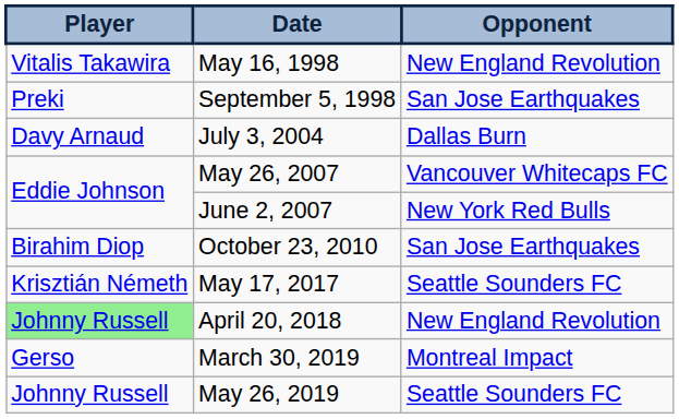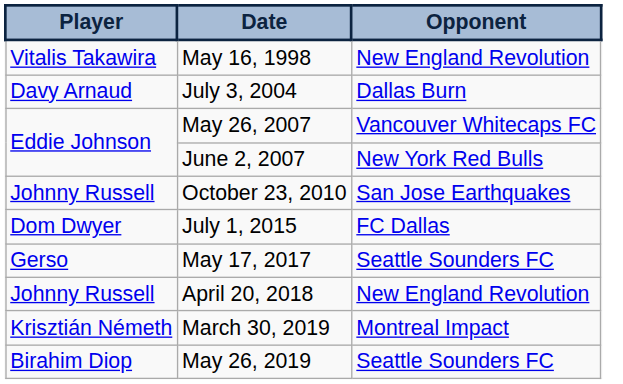 <table class="wikitable">
 <tr>
 <th style="background:#A7BCD6; color:#0C2340; border:2px solid #0C2340;">Player</th>
 <th style="background:#A7BCD6; color:#0C2340; border:2px solid #0C2340;">Date</th>
 <th style="background:#A7BCD6; color:#0C2340; border:2px solid #0C2340;">Opponent</th>
 </tr>
 <tr>
 <td> <a href='#'>Vitalis Takawira</a></td>
 <td>May 16, 1998</td>
 <td><a href='#'>New England Revolution</a></td>
-</tr>
-<tr>
-<td> <a href='#'>Preki</a></td>
-<td>September 5, 1998</td>
-<td><a href='#'>San Jose Earthquakes</a></td>
 </tr>
 <tr>
 <td> <a href='#'>Davy Arnaud</a></td>
 <td>July 3, 2004</td>
 <td><a href='#'>Dallas Burn</a></td>
 </tr>
 <tr>
 <td rowspan="2"> <a href='#'>Eddie Johnson</a></td>
 <td>May 26, 2007</td>
 <td><a href='#'>Vancouver Whitecaps FC</a></td>
 </tr>
 <tr>
 <td>June 2, 2007</td>
 <td><a href='#'>New York Red Bulls</a></td>
 </tr>
 <tr>
-<td> <a href='#'>Birahim Diop</a></td>
+<td> <a href='#'>Johnny Russell</a></td>
 <td>October 23, 2010</td>
 <td><a href='#'>San Jose Earthquakes</a></td>
 </tr>
 <tr>
-<td> <a href='#'>Krisztián Németh</a></td>
+<td> <a href='#'>Dom Dwyer</a></td>
+<td>July 1, 2015</td>
+<td><a href='#'>FC Dallas</a></td>
+</tr>
+<tr>
+<td> <a href='#'>Gerso</a></td>
 <td>May 17, 2017</td>
 <td><a href='#'>Seattle Sounders FC</a></td>
 </tr>
 <tr>
-<td style="background: lightgreen;"> <a href='#'>Johnny Russell</a></td>
+<td> <a href='#'>Johnny Russell</a></td>
 <td>April 20, 2018</td>
 <td><a href='#'>New England Revolution</a></td>
 </tr>
 <tr>
-<td> <a href='#'>Gerso</a></td>
+<td> <a href='#'>Krisztián Németh</a></td>
 <td>March 30, 2019</td>
 <td><a href='#'>Montreal Impact</a></td>
 </tr>
 <tr>
-<td> <a href='#'>Johnny Russell</a></td>
+<td> <a href='#'>Birahim Diop</a></td>
 <td>May 26, 2019</td>
 <td><a href='#'>Seattle Sounders FC</a></td>
 </tr>
 </table>
